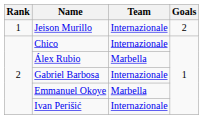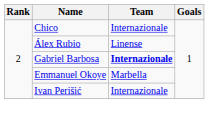 <table class="wikitable" style="text-align: center;">
 <tr>
 <th>Rank</th>
 <th>Name</th>
 <th>Team</th>
 <th>Goals</th>
-</tr>
-<tr>
-<td rowspan=1>1</td>
-<td align="left"> <a href='#'>Jeison Murillo</a></td>
-<td align="left"> <a href='#'>Internazionale</a></td>
-<td rowspan="1">2</td>
 </tr>
 <tr>
 <td rowspan=5>2</td>
 <td align="left"> <a href='#'>Chico</a></td>
 <td align="left"> <a href='#'>Internazionale</a></td>
 <td rowspan="5">1</td>
 </tr>
 <tr>
 <td align="left"> <a href='#'>Álex Rubio</a></td>
-<td align="left"> <a href='#'>Marbella</a></td>
+<td align="left"> <a href='#'>Linense</a></td>
 </tr>
 <tr>
 <td align="left"> <a href='#'>Gabriel Barbosa</a></td>
-<td align="left"> <a href='#'>Internazionale</a></td>
+<td align="left"><strong> <a href='#'>Internazionale</a></strong></td>
 </tr>
 <tr>
 <td align="left"> <a href='#'>Emmanuel Okoye</a></td>
 <td align="left"> <a href='#'>Marbella</a></td>
 </tr>
 <tr>
 <td align="left"> <a href='#'>Ivan Perišić</a></td>
 <td align="left"> <a href='#'>Internazionale</a></td>
 </tr>
 </table>
